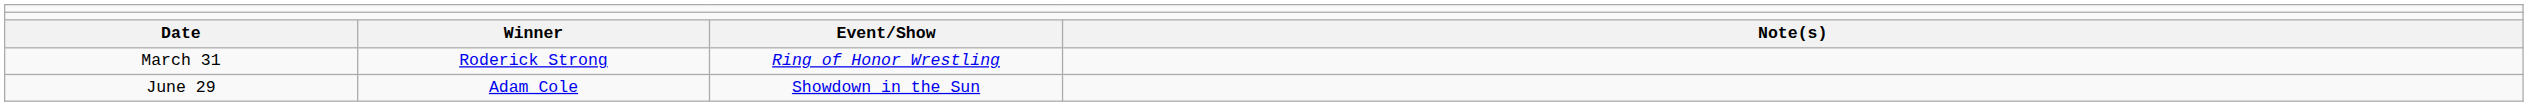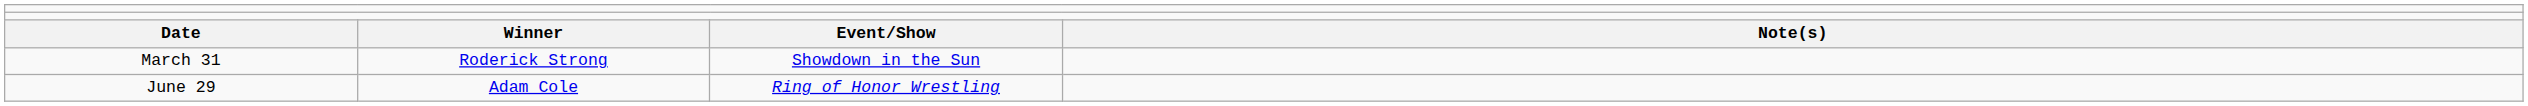 <table class="wikitable" style="text-align:center; width:100%;">
 <tr>
 <td colspan="5"></td>
 </tr>
 <tr>
 <td colspan="5"><strong></strong></td>
 </tr>
 <tr>
 <th width=14%>Date</th>
 <th width=14%>Winner</th>
 <th width=14%>Event/Show</th>
 <th width=58%>Note(s)</th>
 </tr>
 <tr>
 <td>March 31</td>
 <td><a href='#'>Roderick Strong</a></td>
-<td><em><a href='#'>Ring of Honor Wrestling</a></em></td>
+<td><a href='#'>Showdown in the Sun</a></td>
 <td align="left"></td>
 </tr>
 <tr>
 <td>June 29</td>
 <td><a href='#'>Adam Cole</a></td>
-<td><a href='#'>Showdown in the Sun</a></td>
+<td><em><a href='#'>Ring of Honor Wrestling</a></em></td>
 <td align="left"></td>
 </tr>
 </table>
